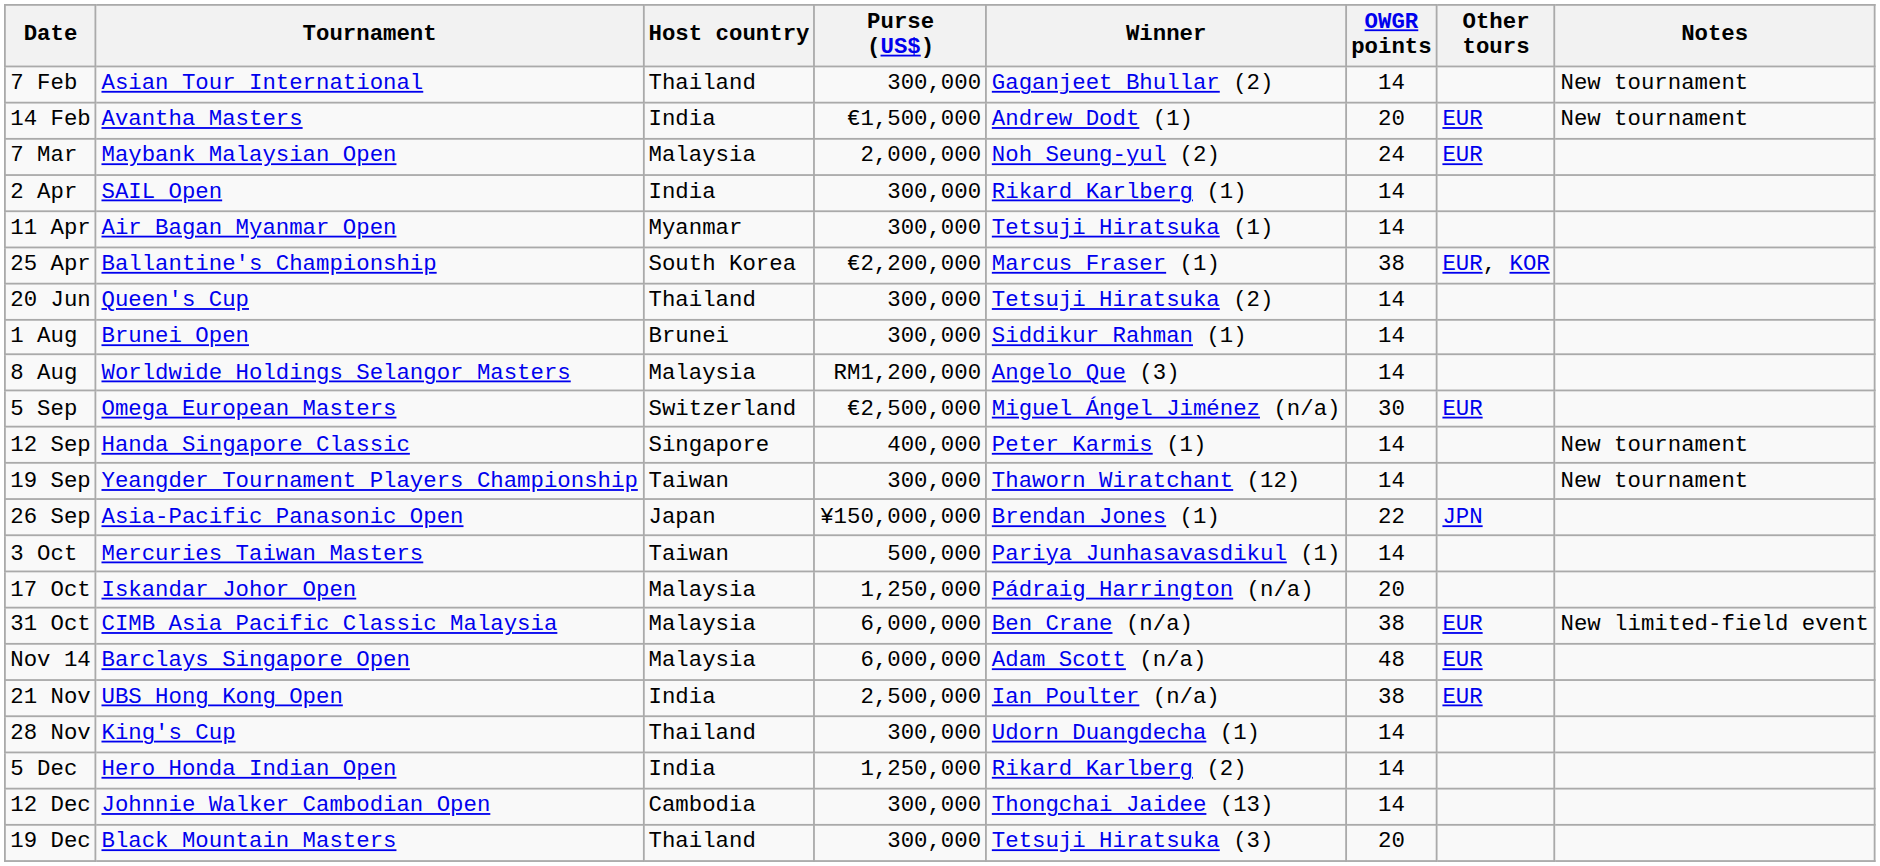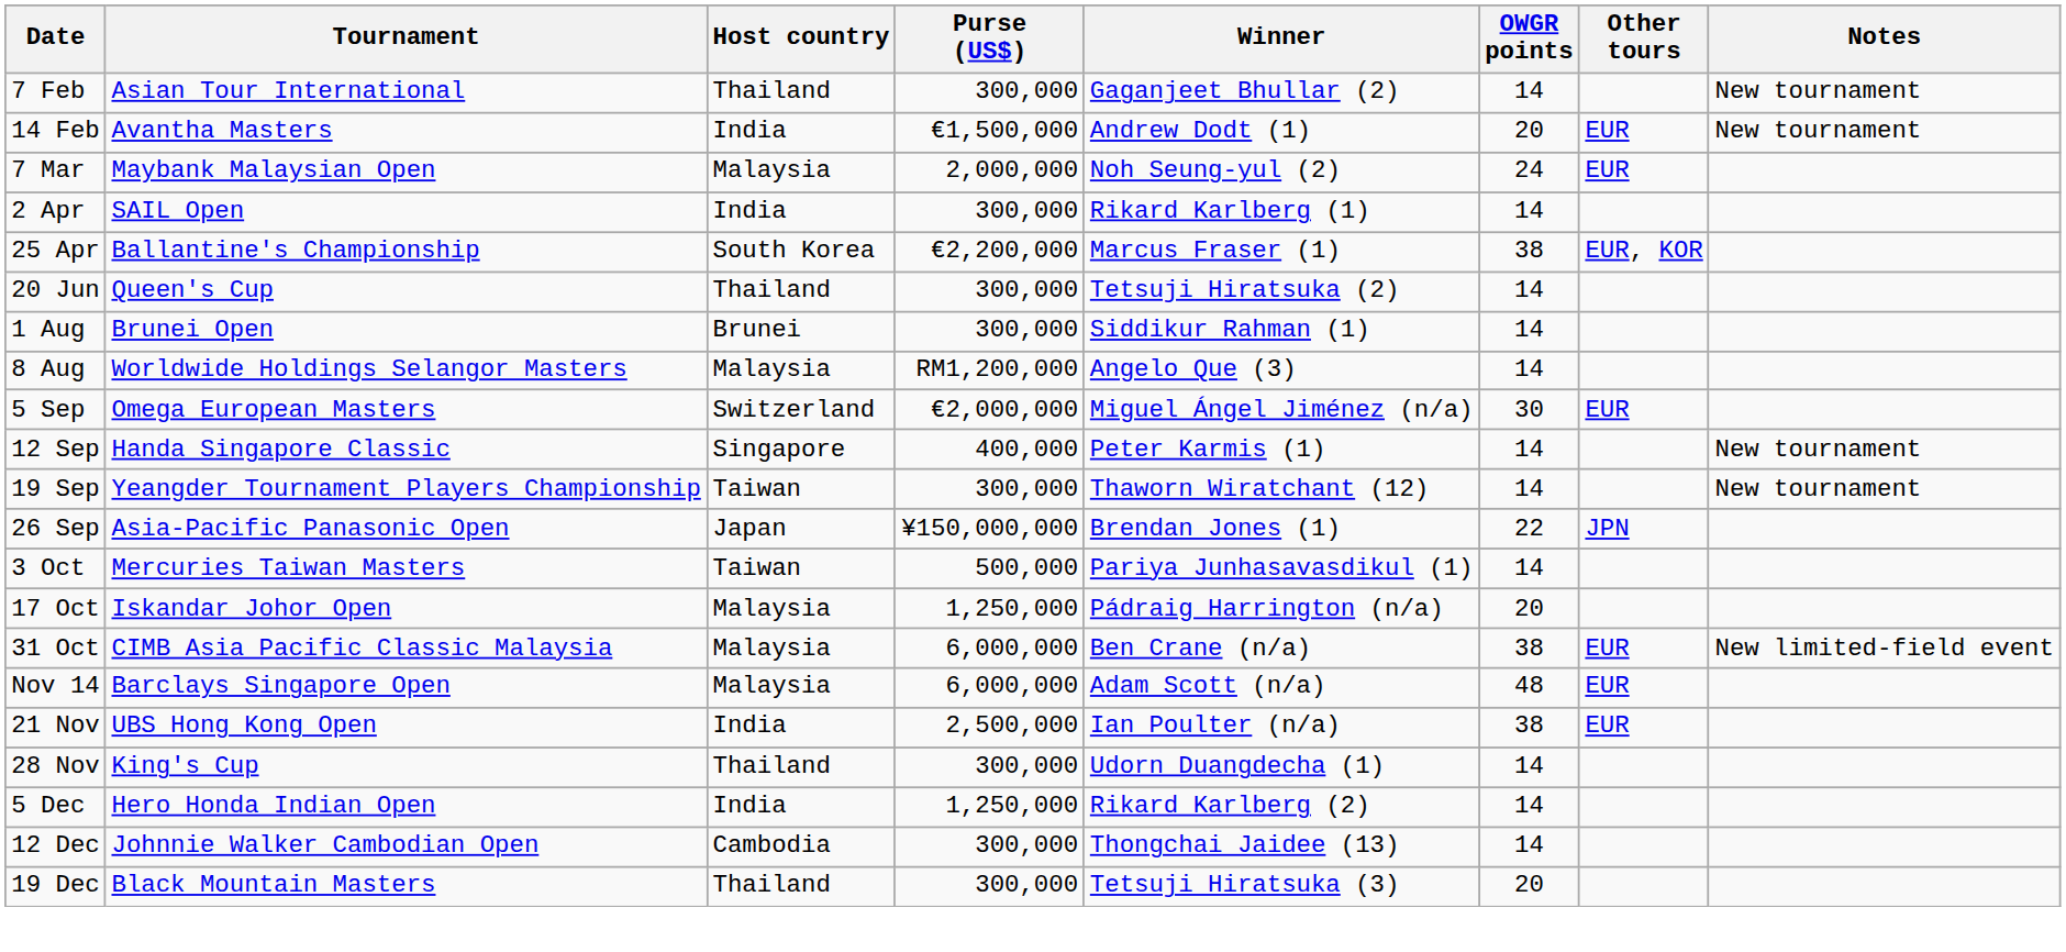 <table class="wikitable" style="font-size:95%">
 <tr>
 <th>Date</th>
 <th>Tournament</th>
 <th>Host country</th>
 <th>Purse<br>(<a href='#'>US$</a>)</th>
 <th>Winner</th>
 <th><a href='#'>OWGR</a><br>points</th>
 <th>Other<br>tours</th>
 <th>Notes</th>
 </tr>
 <tr>
 <td>7 Feb</td>
 <td><a href='#'>Asian Tour International</a></td>
 <td>Thailand</td>
 <td align=right>300,000</td>
 <td> <a href='#'>Gaganjeet Bhullar</a> (2)</td>
 <td align=center>14</td>
 <td></td>
 <td>New tournament</td>
 </tr>
 <tr>
 <td>14 Feb</td>
 <td><a href='#'>Avantha Masters</a></td>
 <td>India</td>
 <td align=right>€1,500,000</td>
 <td> <a href='#'>Andrew Dodt</a> (1)</td>
 <td align=center>20</td>
 <td><a href='#'>EUR</a></td>
 <td>New tournament</td>
 </tr>
 <tr>
 <td>7 Mar</td>
 <td><a href='#'>Maybank Malaysian Open</a></td>
 <td>Malaysia</td>
 <td align=right>2,000,000</td>
 <td> <a href='#'>Noh Seung-yul</a> (2)</td>
 <td align=center>24</td>
 <td><a href='#'>EUR</a></td>
 <td></td>
 </tr>
 <tr>
 <td>2 Apr</td>
 <td><a href='#'>SAIL Open</a></td>
 <td>India</td>
 <td align=right>300,000</td>
 <td> <a href='#'>Rikard Karlberg</a> (1)</td>
 <td align=center>14</td>
 <td></td>
 <td></td>
 </tr>
 <tr>
-<td>11 Apr</td>
-<td><a href='#'>Air Bagan Myanmar Open</a></td>
-<td>Myanmar</td>
-<td align=right>300,000</td>
-<td> <a href='#'>Tetsuji Hiratsuka</a> (1)</td>
-<td align=center>14</td>
-<td></td>
-<td></td>
-</tr>
-<tr>
 <td>25 Apr</td>
 <td><a href='#'>Ballantine's Championship</a></td>
 <td>South Korea</td>
 <td align=right>€2,200,000</td>
 <td> <a href='#'>Marcus Fraser</a> (1)</td>
 <td align=center>38</td>
 <td><a href='#'>EUR</a>, <a href='#'>KOR</a></td>
 <td></td>
 </tr>
 <tr>
 <td>20 Jun</td>
 <td><a href='#'>Queen's Cup</a></td>
 <td>Thailand</td>
 <td align=right>300,000</td>
 <td> <a href='#'>Tetsuji Hiratsuka</a> (2)</td>
 <td align=center>14</td>
 <td></td>
 <td></td>
 </tr>
 <tr>
 <td>1 Aug</td>
 <td><a href='#'>Brunei Open</a></td>
 <td>Brunei</td>
 <td align=right>300,000</td>
 <td> <a href='#'>Siddikur Rahman</a> (1)</td>
 <td align=center>14</td>
 <td></td>
 <td></td>
 </tr>
 <tr>
 <td>8 Aug</td>
 <td><a href='#'>Worldwide Holdings Selangor Masters</a></td>
 <td>Malaysia</td>
 <td align=right>RM1,200,000</td>
 <td> <a href='#'>Angelo Que</a> (3)</td>
 <td align=center>14</td>
 <td></td>
 <td></td>
 </tr>
 <tr>
 <td>5 Sep</td>
 <td><a href='#'>Omega European Masters</a></td>
 <td>Switzerland</td>
-<td align=right>€2,500,000</td>
+<td align=right>€2,000,000</td>
 <td> <a href='#'>Miguel Ángel Jiménez</a> (n/a)</td>
 <td align=center>30</td>
 <td><a href='#'>EUR</a></td>
 <td></td>
 </tr>
 <tr>
 <td>12 Sep</td>
 <td><a href='#'>Handa Singapore Classic</a></td>
 <td>Singapore</td>
 <td align=right>400,000</td>
 <td> <a href='#'>Peter Karmis</a> (1)</td>
 <td align=center>14</td>
 <td></td>
 <td>New tournament</td>
 </tr>
 <tr>
 <td>19 Sep</td>
 <td><a href='#'>Yeangder Tournament Players Championship</a></td>
 <td>Taiwan</td>
 <td align=right>300,000</td>
 <td> <a href='#'>Thaworn Wiratchant</a> (12)</td>
 <td align=center>14</td>
 <td></td>
 <td>New tournament</td>
 </tr>
 <tr>
 <td>26 Sep</td>
 <td><a href='#'>Asia-Pacific Panasonic Open</a></td>
 <td>Japan</td>
 <td align=right>¥150,000,000</td>
 <td> <a href='#'>Brendan Jones</a> (1)</td>
 <td align=center>22</td>
 <td><a href='#'>JPN</a></td>
 <td></td>
 </tr>
 <tr>
 <td>3 Oct</td>
 <td><a href='#'>Mercuries Taiwan Masters</a></td>
 <td>Taiwan</td>
 <td align=right>500,000</td>
 <td> <a href='#'>Pariya Junhasavasdikul</a> (1)</td>
 <td align=center>14</td>
 <td></td>
 <td></td>
 </tr>
 <tr>
 <td>17 Oct</td>
 <td><a href='#'>Iskandar Johor Open</a></td>
 <td>Malaysia</td>
 <td align=right>1,250,000</td>
 <td> <a href='#'>Pádraig Harrington</a> (n/a)</td>
 <td align=center>20</td>
 <td></td>
 <td></td>
 </tr>
 <tr>
 <td>31 Oct</td>
 <td><a href='#'>CIMB Asia Pacific Classic Malaysia</a></td>
 <td>Malaysia</td>
 <td align=right>6,000,000</td>
 <td> <a href='#'>Ben Crane</a> (n/a)</td>
 <td align=center>38</td>
 <td><a href='#'>EUR</a></td>
 <td>New limited-field event</td>
 </tr>
 <tr>
 <td>Nov 14</td>
 <td><a href='#'>Barclays Singapore Open</a></td>
 <td>Malaysia</td>
 <td align=right>6,000,000</td>
 <td> <a href='#'>Adam Scott</a> (n/a)</td>
 <td align=center>48</td>
 <td><a href='#'>EUR</a></td>
 <td></td>
 </tr>
 <tr>
 <td>21 Nov</td>
 <td><a href='#'>UBS Hong Kong Open</a></td>
 <td>India</td>
 <td align=right>2,500,000</td>
 <td> <a href='#'>Ian Poulter</a> (n/a)</td>
 <td align=center>38</td>
 <td><a href='#'>EUR</a></td>
 <td></td>
 </tr>
 <tr>
 <td>28 Nov</td>
 <td><a href='#'>King's Cup</a></td>
 <td>Thailand</td>
 <td align=right>300,000</td>
 <td> <a href='#'>Udorn Duangdecha</a> (1)</td>
 <td align=center>14</td>
 <td></td>
 <td></td>
 </tr>
 <tr>
 <td>5 Dec</td>
 <td><a href='#'>Hero Honda Indian Open</a></td>
 <td>India</td>
 <td align=right>1,250,000</td>
 <td> <a href='#'>Rikard Karlberg</a> (2)</td>
 <td align=center>14</td>
 <td></td>
 <td></td>
 </tr>
 <tr>
 <td>12 Dec</td>
 <td><a href='#'>Johnnie Walker Cambodian Open</a></td>
 <td>Cambodia</td>
 <td align=right>300,000</td>
 <td> <a href='#'>Thongchai Jaidee</a> (13)</td>
 <td align=center>14</td>
 <td></td>
 <td></td>
 </tr>
 <tr>
 <td>19 Dec</td>
 <td><a href='#'>Black Mountain Masters</a></td>
 <td>Thailand</td>
 <td align=right>300,000</td>
 <td> <a href='#'>Tetsuji Hiratsuka</a> (3)</td>
 <td align=center>20</td>
 <td></td>
 <td></td>
 </tr>
 </table>
